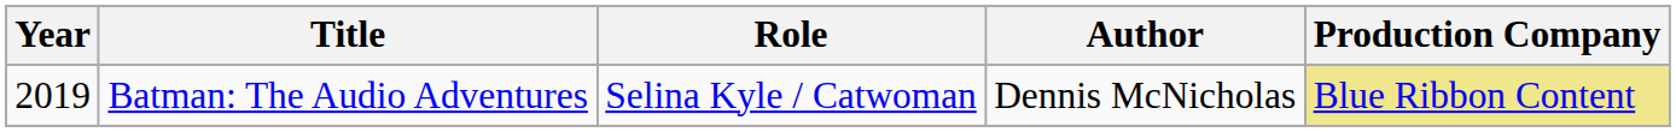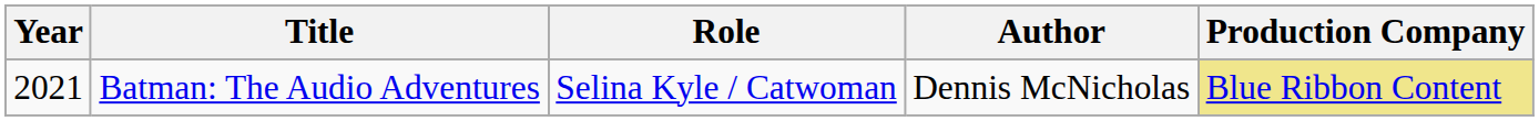 <table class="wikitable">
 <tr>
 <th>Year</th>
 <th>Title</th>
 <th>Role</th>
 <th>Author</th>
 <th>Production Company</th>
 </tr>
 <tr>
-<td>2019</td>
+<td>2021</td>
 <td><a href='#'>Batman: The Audio Adventures</a></td>
 <td><a href='#'>Selina Kyle / Catwoman</a></td>
 <td>Dennis McNicholas</td>
 <td style="background: khaki;"><a href='#'>Blue Ribbon Content</a></td>
 </tr>
 </table>
